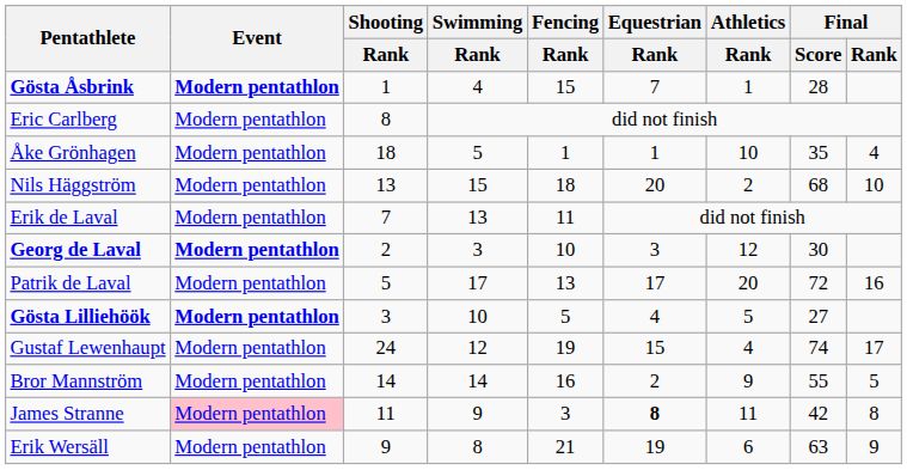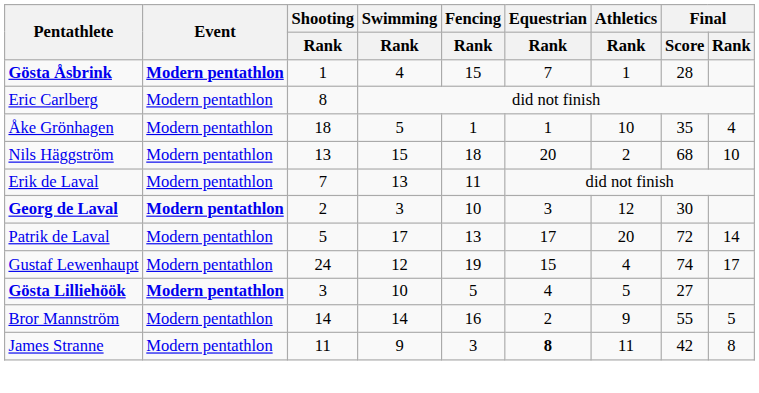 <table class=wikitable style="font-size:90%">
 <tr>
 <th rowspan="2">Pentathlete</th>
 <th rowspan=2>Event</th>
 <th>Shooting</th>
 <th>Swimming</th>
 <th>Fencing</th>
 <th>Equestrian</th>
 <th>Athletics</th>
 <th colspan="2">Final</th>
 </tr>
 <tr>
 <th>Rank</th>
 <th>Rank</th>
 <th>Rank</th>
 <th>Rank</th>
 <th>Rank</th>
 <th>Score</th>
 <th>Rank</th>
 </tr>
 <tr>
 <td><strong><a href='#'>Gösta Åsbrink</a></strong></td>
 <td><strong><a href='#'>Modern pentathlon</a></strong></td>
 <td align=center>1</td>
 <td align=center>4</td>
 <td align=center>15</td>
 <td align=center>7</td>
 <td align=center>1</td>
 <td align=center>28</td>
 <td align=center></td>
 </tr>
 <tr>
 <td><a href='#'>Eric Carlberg</a></td>
 <td><a href='#'>Modern pentathlon</a></td>
 <td align=center>8</td>
 <td align=center colspan=6>did not finish</td>
 </tr>
 <tr>
 <td><a href='#'>Åke Grönhagen</a></td>
 <td><a href='#'>Modern pentathlon</a></td>
 <td align=center>18</td>
 <td align=center>5</td>
 <td align=center>1</td>
 <td align=center>1</td>
 <td align=center>10</td>
 <td align=center>35</td>
 <td align=center>4</td>
 </tr>
 <tr>
 <td><a href='#'>Nils Häggström</a></td>
 <td><a href='#'>Modern pentathlon</a></td>
 <td align=center>13</td>
 <td align=center>15</td>
 <td align=center>18</td>
 <td align=center>20</td>
 <td align=center>2</td>
 <td align=center>68</td>
 <td align=center>10</td>
 </tr>
 <tr>
 <td><a href='#'>Erik de Laval</a></td>
 <td><a href='#'>Modern pentathlon</a></td>
 <td align=center>7</td>
 <td align=center>13</td>
 <td align=center>11</td>
 <td align=center colspan=4>did not finish</td>
 </tr>
 <tr>
 <td><strong><a href='#'>Georg de Laval</a></strong></td>
 <td><strong><a href='#'>Modern pentathlon</a></strong></td>
 <td align=center>2</td>
 <td align=center>3</td>
 <td align=center>10</td>
 <td align=center>3</td>
 <td align=center>12</td>
 <td align=center>30</td>
 <td align=center></td>
 </tr>
 <tr>
 <td><a href='#'>Patrik de Laval</a></td>
 <td><a href='#'>Modern pentathlon</a></td>
 <td align=center>5</td>
 <td align=center>17</td>
 <td align=center>13</td>
 <td align=center>17</td>
 <td align=center>20</td>
 <td align=center>72</td>
-<td align=center>16</td>
+<td align=center>14</td>
+</tr>
+<tr>
+<td><a href='#'>Gustaf Lewenhaupt</a></td>
+<td><a href='#'>Modern pentathlon</a></td>
+<td align=center>24</td>
+<td align=center>12</td>
+<td align=center>19</td>
+<td align=center>15</td>
+<td align=center>4</td>
+<td align=center>74</td>
+<td align=center>17</td>
 </tr>
 <tr>
 <td><strong><a href='#'>Gösta Lilliehöök</a></strong></td>
 <td><strong><a href='#'>Modern pentathlon</a></strong></td>
 <td align=center>3</td>
 <td align=center>10</td>
 <td align=center>5</td>
 <td align=center>4</td>
 <td align=center>5</td>
 <td align=center>27</td>
 <td align=center></td>
-</tr>
-<tr>
-<td><a href='#'>Gustaf Lewenhaupt</a></td>
-<td><a href='#'>Modern pentathlon</a></td>
-<td align=center>24</td>
-<td align=center>12</td>
-<td align=center>19</td>
-<td align=center>15</td>
-<td align=center>4</td>
-<td align=center>74</td>
-<td align=center>17</td>
 </tr>
 <tr>
 <td><a href='#'>Bror Mannström</a></td>
 <td><a href='#'>Modern pentathlon</a></td>
 <td align=center>14</td>
 <td align=center>14</td>
 <td align=center>16</td>
 <td align=center>2</td>
 <td align=center>9</td>
 <td align=center>55</td>
 <td align=center>5</td>
 </tr>
 <tr>
 <td><a href='#'>James Stranne</a></td>
-<td style="background: pink;"><a href='#'>Modern pentathlon</a></td>
+<td><a href='#'>Modern pentathlon</a></td>
 <td align=center>11</td>
 <td align=center>9</td>
 <td align=center>3</td>
 <td align=center><strong>8</strong></td>
 <td align=center>11</td>
 <td align=center>42</td>
 <td align=center>8</td>
 </tr>
-<tr>
-<td><a href='#'>Erik Wersäll</a></td>
-<td><a href='#'>Modern pentathlon</a></td>
-<td align=center>9</td>
-<td align=center>8</td>
-<td align=center>21</td>
-<td align=center>19</td>
-<td align=center>6</td>
-<td align=center>63</td>
-<td align=center>9</td>
-</tr>
 </table>
